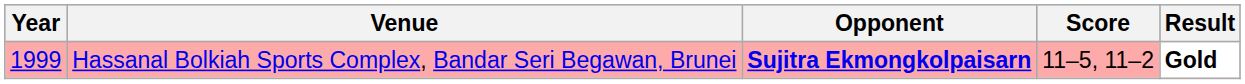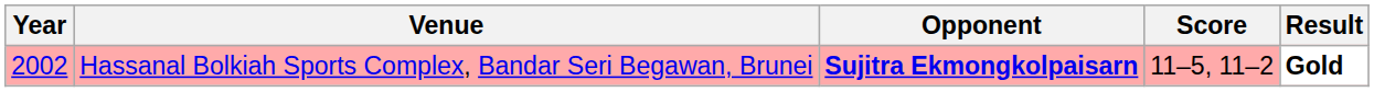 <table class="sortable wikitable" style="font-size: 90%;">
 <tr>
 <th>Year</th>
 <th>Venue</th>
 <th>Opponent</th>
 <th>Score</th>
 <th>Result</th>
 </tr>
 <tr style="background:#FFAAAA">
-<td align="center"><a href='#'>1999</a></td>
+<td align="center"><a href='#'>2002</a></td>
 <td align="left"><a href='#'>Hassanal Bolkiah Sports Complex</a>, <a href='#'>Bandar Seri Begawan, Brunei</a></td>
 <td align="left"><strong> <a href='#'>Sujitra Ekmongkolpaisarn</a></strong></td>
 <td align="left">11–5, 11–2</td>
 <td style="text-align:left; background:white"> <strong>Gold</strong></td>
 </tr>
 </table>
